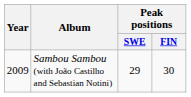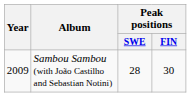 <table class="wikitable">
 <tr>
 <th rowspan="2" width="10">Year</th>
 <th rowspan="2" width="120">Album</th>
 <th colspan="2" width="20">Peak positions</th>
 </tr>
 <tr>
 <th scope="col" style="width:3em;font-size:90%;"><a href='#'>SWE</a><br></th>
 <th scope="col" style="width:3em;font-size:90%;"><a href='#'>FIN</a><br></th>
 </tr>
 <tr>
 <td style="text-align:center;">2009</td>
 <td><em>Sambou Sambou</em> <br><small>(with João Castilho and Sebastian Notini)</small></td>
-<td style="text-align:center;">29</td>
+<td style="text-align:center;">28</td>
 <td style="text-align:center;">30</td>
 </tr>
 </table>
